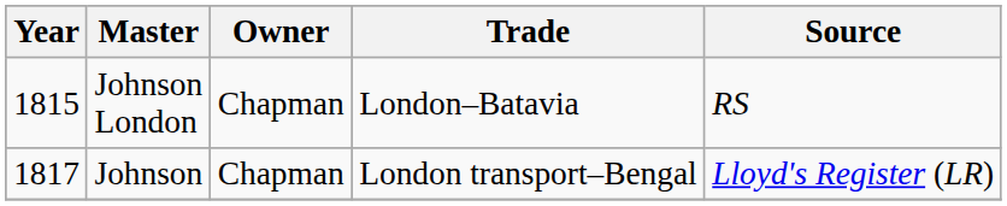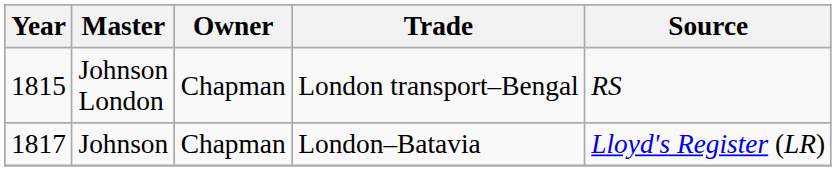 <table class=" wikitable">
 <tr>
 <th>Year</th>
 <th>Master</th>
 <th>Owner</th>
 <th>Trade</th>
 <th>Source</th>
 </tr>
 <tr>
 <td>1815</td>
 <td>Johnson<br>London</td>
 <td>Chapman</td>
-<td>London–Batavia</td>
+<td>London transport–Bengal</td>
 <td><em>RS</em></td>
 </tr>
 <tr>
 <td>1817</td>
 <td>Johnson</td>
 <td>Chapman</td>
-<td>London transport–Bengal</td>
+<td>London–Batavia</td>
 <td><em><a href='#'>Lloyd's Register</a></em> (<em>LR</em>)</td>
 </tr>
 <tr>
 </tr>
 </table>
